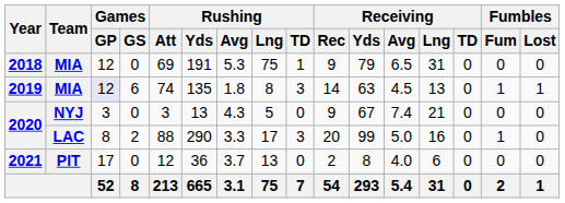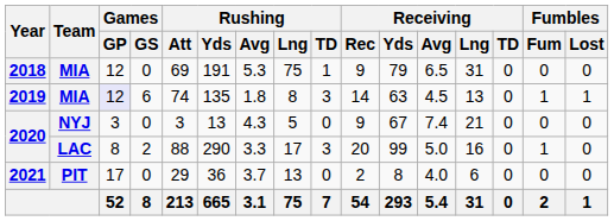 <table class="wikitable" style="text-align:center;">
 <tr>
 <th rowspan="2">Year</th>
 <th rowspan="2">Team</th>
 <th colspan="2">Games</th>
 <th colspan="5">Rushing</th>
 <th colspan="5">Receiving</th>
 <th colspan="2">Fumbles</th>
 </tr>
 <tr>
 <th>GP</th>
 <th>GS</th>
 <th>Att</th>
 <th>Yds</th>
 <th>Avg</th>
 <th>Lng</th>
 <th>TD</th>
 <th>Rec</th>
 <th>Yds</th>
 <th>Avg</th>
 <th>Lng</th>
 <th>TD</th>
 <th>Fum</th>
 <th>Lost</th>
 </tr>
 <tr>
 <th><a href='#'>2018</a></th>
 <th><a href='#'>MIA</a></th>
 <td>12</td>
 <td>0</td>
 <td>69</td>
 <td>191</td>
 <td>5.3</td>
 <td>75</td>
 <td>1</td>
 <td>9</td>
 <td>79</td>
 <td>6.5</td>
 <td>31</td>
 <td>0</td>
 <td>0</td>
 <td>0</td>
 </tr>
 <tr>
 <th><a href='#'>2019</a></th>
 <th><a href='#'>MIA</a></th>
 <td style="background: lavender;">12</td>
 <td>6</td>
 <td>74</td>
 <td>135</td>
 <td>1.8</td>
 <td>8</td>
 <td>3</td>
 <td>14</td>
 <td>63</td>
 <td>4.5</td>
 <td>13</td>
 <td>0</td>
 <td>1</td>
 <td>1</td>
 </tr>
 <tr>
 <th rowspan="2"><a href='#'>2020</a></th>
 <th><a href='#'>NYJ</a></th>
 <td>3</td>
 <td>0</td>
 <td>3</td>
 <td>13</td>
 <td>4.3</td>
 <td>5</td>
 <td>0</td>
 <td>9</td>
 <td>67</td>
 <td>7.4</td>
 <td>21</td>
 <td>0</td>
 <td>0</td>
 <td>0</td>
 </tr>
 <tr>
 <th><a href='#'>LAC</a></th>
 <td>8</td>
 <td>2</td>
 <td>88</td>
 <td>290</td>
 <td>3.3</td>
 <td>17</td>
 <td>3</td>
 <td>20</td>
 <td>99</td>
 <td>5.0</td>
 <td>16</td>
 <td>0</td>
 <td>1</td>
 <td>0</td>
 </tr>
 <tr>
 <th><a href='#'>2021</a></th>
 <th><a href='#'>PIT</a></th>
 <td>17</td>
 <td>0</td>
-<td>12</td>
+<td>29</td>
 <td>36</td>
 <td>3.7</td>
 <td>13</td>
 <td>0</td>
 <td>2</td>
 <td>8</td>
 <td>4.0</td>
 <td>6</td>
 <td>0</td>
 <td>0</td>
 <td>0</td>
 </tr>
 <tr>
 <th colspan="2"></th>
 <th>52</th>
 <th>8</th>
 <th>213</th>
 <th>665</th>
 <th>3.1</th>
 <th>75</th>
 <th>7</th>
 <th>54</th>
 <th>293</th>
 <th>5.4</th>
 <th>31</th>
 <th>0</th>
 <th>2</th>
 <th>1</th>
 </tr>
 </table>
